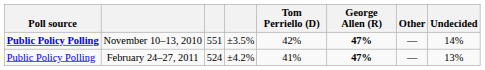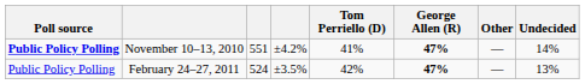 <table class="wikitable" style="text-align:center">
 <tr valign= bottom>
 <th>Poll source</th>
 <th></th>
 <th></th>
 <th></th>
 <th style="width:100px;">Tom<br>Perriello (D)</th>
 <th style="width:100px;">George<br>Allen (R)</th>
 <th>Other</th>
 <th>Undecided</th>
 </tr>
 <tr>
 <td align=left><strong><a href='#'>Public Policy Polling</a></strong></td>
 <td>November 10–13, 2010</td>
 <td>551</td>
-<td>±3.5%</td>
-<td>42%</td>
+<td>±4.2%</td>
+<td>41%</td>
 <td><strong>47%</strong></td>
 <td>—</td>
 <td>14%</td>
 </tr>
 <tr>
 <td align=left><a href='#'>Public Policy Polling</a></td>
 <td>February 24–27, 2011</td>
 <td>524</td>
-<td>±4.2%</td>
-<td>41%</td>
+<td>±3.5%</td>
+<td>42%</td>
 <td><strong>47%</strong></td>
 <td>—</td>
 <td>13%</td>
 </tr>
 </table>
